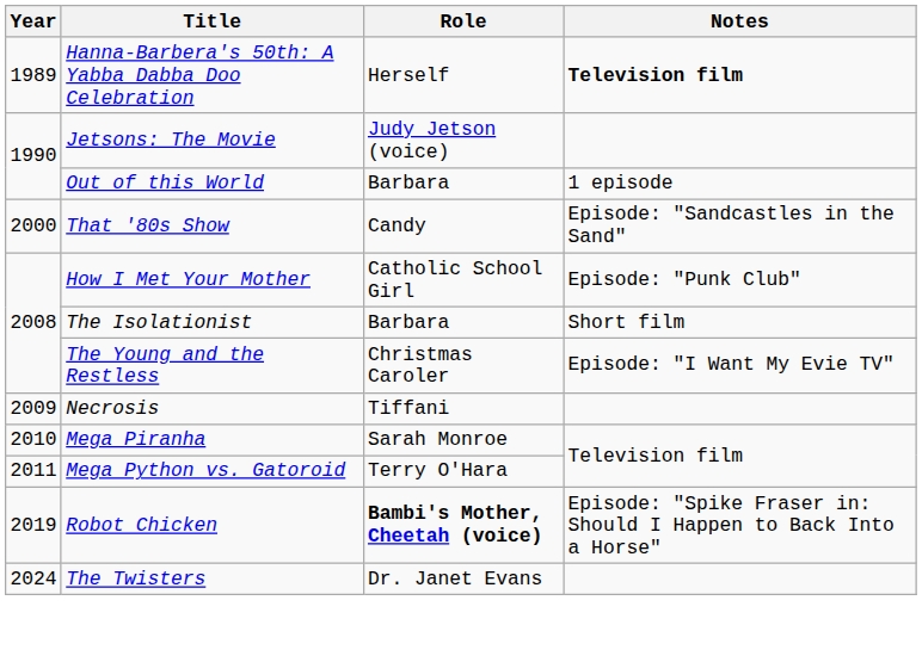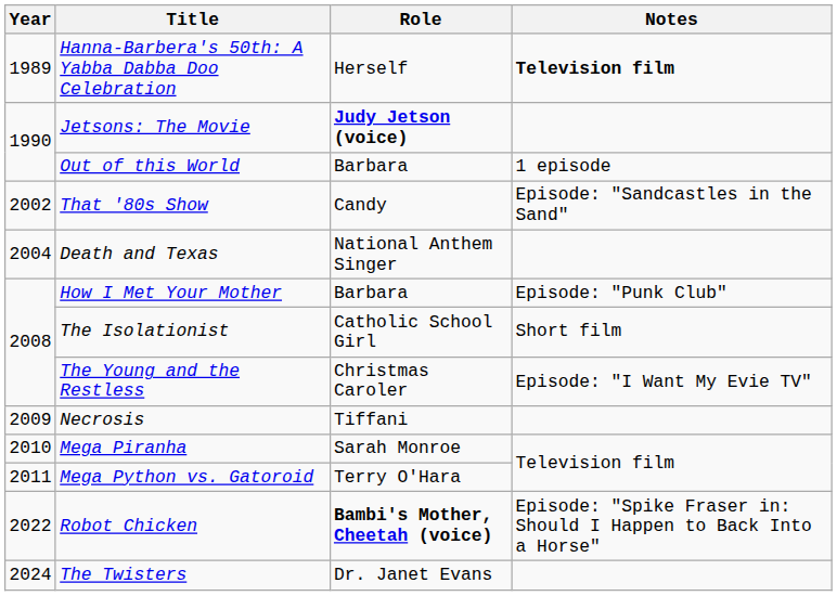 <table class="wikitable sortable">
 <tr>
 <th>Year</th>
 <th>Title</th>
 <th>Role</th>
 <th>Notes</th>
 </tr>
 <tr>
 <td>1989</td>
 <td><em><a href='#'>Hanna-Barbera's 50th: A Yabba Dabba Doo Celebration</a></em></td>
 <td>Herself</td>
 <td><strong>Television film</strong></td>
 </tr>
 <tr>
 <td rowspan="2">1990</td>
 <td><em><a href='#'>Jetsons: The Movie</a></em></td>
-<td><a href='#'>Judy Jetson</a> (voice)</td>
+<td><strong><a href='#'>Judy Jetson</a> (voice)</strong></td>
 <td></td>
 </tr>
 <tr>
 <td><em><a href='#'>Out of this World</a></em></td>
 <td>Barbara</td>
 <td>1 episode</td>
 </tr>
 <tr>
-<td>2000</td>
+<td>2002</td>
 <td><em><a href='#'>That '80s Show</a></em></td>
 <td>Candy</td>
 <td>Episode: "Sandcastles in the Sand"</td>
 </tr>
 <tr>
+<td>2004</td>
+<td><em>Death and Texas</em></td>
+<td>National Anthem Singer</td>
+<td></td>
+</tr>
+<tr>
 <td rowspan="3">2008</td>
 <td><em><a href='#'>How I Met Your Mother</a></em></td>
-<td>Catholic School Girl</td>
+<td>Barbara</td>
 <td>Episode: "Punk Club"</td>
 </tr>
 <tr>
 <td><em>The Isolationist</em></td>
-<td>Barbara</td>
+<td>Catholic School Girl</td>
 <td>Short film</td>
 </tr>
 <tr>
 <td><em><a href='#'>The Young and the Restless</a></em></td>
 <td>Christmas Caroler</td>
 <td>Episode: "I Want My Evie TV"</td>
 </tr>
 <tr>
 <td>2009</td>
 <td><em>Necrosis</em></td>
 <td>Tiffani</td>
 <td></td>
 </tr>
 <tr>
 <td>2010</td>
 <td><em><a href='#'>Mega Piranha</a></em></td>
 <td>Sarah Monroe</td>
 <td rowspan="2">Television film</td>
 </tr>
 <tr>
 <td>2011</td>
 <td><em><a href='#'>Mega Python vs. Gatoroid</a></em></td>
 <td>Terry O'Hara</td>
 </tr>
 <tr>
-<td>2019</td>
+<td>2022</td>
 <td><em><a href='#'>Robot Chicken</a></em></td>
 <td><strong>Bambi's Mother, <a href='#'>Cheetah</a> (voice)</strong></td>
 <td>Episode: "Spike Fraser in: Should I Happen to Back Into a Horse"</td>
 </tr>
 <tr>
 <td>2024</td>
 <td><em><a href='#'>The Twisters</a></em></td>
 <td>Dr. Janet Evans</td>
 <td></td>
 </tr>
 </table>
